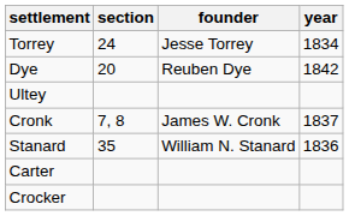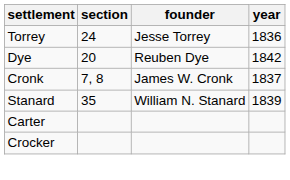 <table class="wikitable sortable">
 <tr>
 <th>settlement</th>
 <th>section</th>
 <th>founder</th>
 <th>year</th>
 </tr>
 <tr>
 <td>Torrey</td>
 <td>24</td>
 <td>Jesse Torrey</td>
-<td>1834</td>
+<td>1836</td>
 </tr>
 <tr>
 <td>Dye</td>
 <td>20</td>
 <td>Reuben Dye</td>
 <td>1842</td>
-</tr>
-<tr>
-<td>Ultey</td>
-<td></td>
-<td></td>
-<td></td>
 </tr>
 <tr>
 <td>Cronk</td>
 <td>7, 8</td>
 <td>James W. Cronk</td>
 <td>1837</td>
 </tr>
 <tr>
 <td>Stanard</td>
 <td>35</td>
 <td>William N. Stanard</td>
-<td>1836</td>
+<td>1839</td>
 </tr>
 <tr>
 <td>Carter</td>
 <td></td>
 <td></td>
 <td></td>
 </tr>
 <tr>
 <td>Crocker</td>
 <td></td>
 <td></td>
 <td></td>
 </tr>
 </table>
